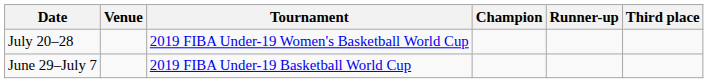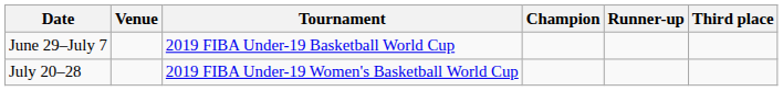 <table class="wikitable" style="font-size:90%">
 <tr>
 <th>Date</th>
 <th>Venue</th>
 <th>Tournament</th>
 <th> Champion</th>
 <th> Runner-up</th>
 <th> Third place</th>
 </tr>
 <tr>
+<td>June 29–July 7</td>
+<td></td>
+<td><a href='#'>2019 FIBA Under-19 Basketball World Cup</a></td>
+<td><strong></strong></td>
+<td></td>
+<td></td>
+</tr>
+<tr>
 <td>July 20–28</td>
 <td></td>
 <td><a href='#'>2019 FIBA Under-19 Women's Basketball World Cup</a></td>
 <td><strong></strong></td>
 <td></td>
 <td></td>
 </tr>
-<tr>
-<td>June 29–July 7</td>
-<td></td>
-<td><a href='#'>2019 FIBA Under-19 Basketball World Cup</a></td>
-<td><strong></strong></td>
-<td></td>
-<td></td>
-</tr>
 </table>
